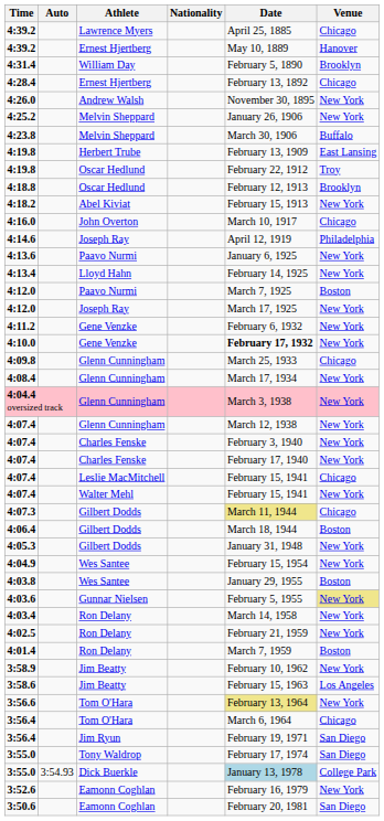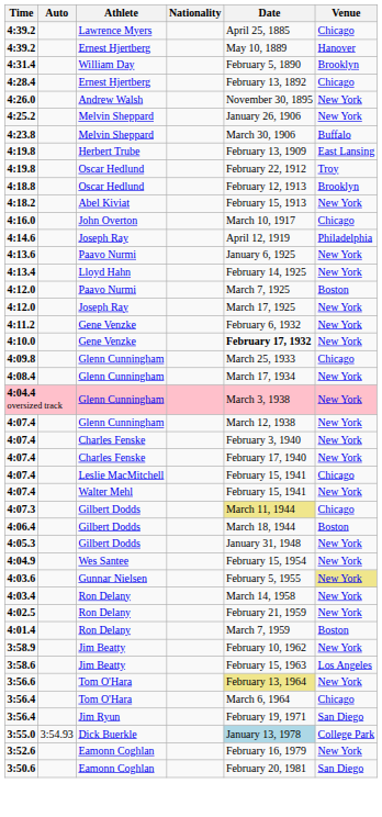 <table class="wikitable">
 <tr>
 <th>Time</th>
 <th>Auto</th>
 <th>Athlete</th>
 <th>Nationality</th>
 <th>Date</th>
 <th>Venue</th>
 </tr>
 <tr>
 <td><strong>4:39.2</strong></td>
 <td></td>
 <td><a href='#'>Lawrence Myers</a></td>
 <td></td>
 <td>April 25, 1885</td>
 <td><a href='#'>Chicago</a> </td>
 </tr>
 <tr>
 <td><strong>4:39.2</strong></td>
 <td></td>
 <td><a href='#'>Ernest Hjertberg</a></td>
 <td></td>
 <td>May 10, 1889</td>
 <td><a href='#'>Hanover</a> </td>
 </tr>
 <tr>
 <td><strong>4:31.4</strong></td>
 <td></td>
 <td><a href='#'>William Day</a></td>
 <td></td>
 <td>February 5, 1890</td>
 <td><a href='#'>Brooklyn</a> </td>
 </tr>
 <tr>
 <td><strong>4:28.4</strong></td>
 <td></td>
 <td><a href='#'>Ernest Hjertberg</a></td>
 <td></td>
 <td>February 13, 1892</td>
 <td><a href='#'>Chicago</a> </td>
 </tr>
 <tr>
 <td><strong>4:26.0</strong></td>
 <td></td>
 <td><a href='#'>Andrew Walsh</a></td>
 <td></td>
 <td>November 30, 1895</td>
 <td><a href='#'>New York</a> </td>
 </tr>
 <tr>
 <td><strong>4:25.2</strong></td>
 <td></td>
 <td><a href='#'>Melvin Sheppard</a></td>
 <td></td>
 <td>January 26, 1906</td>
 <td><a href='#'>New York</a> </td>
 </tr>
 <tr>
 <td><strong>4:23.8</strong></td>
 <td></td>
 <td><a href='#'>Melvin Sheppard</a></td>
 <td></td>
 <td>March 30, 1906</td>
 <td><a href='#'>Buffalo</a> </td>
 </tr>
 <tr>
 <td><strong>4:19.8</strong></td>
 <td></td>
 <td><a href='#'>Herbert Trube</a></td>
 <td></td>
 <td>February 13, 1909</td>
 <td><a href='#'>East Lansing</a> </td>
 </tr>
 <tr>
 <td><strong>4:19.8</strong></td>
 <td></td>
 <td><a href='#'>Oscar Hedlund</a></td>
 <td></td>
 <td>February 22, 1912</td>
 <td><a href='#'>Troy</a> </td>
 </tr>
 <tr>
 <td><strong>4:18.8</strong></td>
 <td></td>
 <td><a href='#'>Oscar Hedlund</a></td>
 <td></td>
 <td>February 12, 1913</td>
 <td><a href='#'>Brooklyn</a> </td>
 </tr>
 <tr>
 <td><strong>4:18.2</strong></td>
 <td></td>
 <td><a href='#'>Abel Kiviat</a></td>
 <td></td>
 <td>February 15, 1913</td>
 <td><a href='#'>New York</a> </td>
 </tr>
 <tr>
 <td><strong>4:16.0</strong></td>
 <td></td>
 <td><a href='#'>John Overton</a></td>
 <td></td>
 <td>March 10, 1917</td>
 <td><a href='#'>Chicago</a> </td>
 </tr>
 <tr>
 <td><strong>4:14.6</strong></td>
 <td></td>
 <td><a href='#'>Joseph Ray</a></td>
 <td></td>
 <td>April 12, 1919</td>
 <td><a href='#'>Philadelphia</a> </td>
 </tr>
 <tr>
 <td><strong>4:13.6</strong></td>
 <td></td>
 <td><a href='#'>Paavo Nurmi</a></td>
 <td></td>
 <td>January 6, 1925</td>
 <td><a href='#'>New York</a> </td>
 </tr>
 <tr>
 <td><strong>4:13.4</strong></td>
 <td></td>
 <td><a href='#'>Lloyd Hahn</a></td>
 <td></td>
 <td>February 14, 1925</td>
 <td><a href='#'>New York</a> </td>
 </tr>
 <tr>
 <td><strong>4:12.0</strong></td>
 <td></td>
 <td><a href='#'>Paavo Nurmi</a></td>
 <td></td>
 <td>March 7, 1925</td>
 <td><a href='#'>Boston</a> </td>
 </tr>
 <tr>
 <td><strong>4:12.0</strong></td>
 <td></td>
 <td><a href='#'>Joseph Ray</a></td>
 <td></td>
 <td>March 17, 1925</td>
 <td><a href='#'>New York</a> </td>
 </tr>
 <tr>
 <td><strong>4:11.2</strong></td>
 <td></td>
 <td><a href='#'>Gene Venzke</a></td>
 <td></td>
 <td>February 6, 1932</td>
 <td><a href='#'>New York</a> </td>
 </tr>
 <tr>
 <td><strong>4:10.0</strong></td>
 <td></td>
 <td><a href='#'>Gene Venzke</a></td>
 <td></td>
 <td><strong>February 17, 1932</strong></td>
 <td><a href='#'>New York</a> </td>
 </tr>
 <tr>
 <td><strong>4:09.8</strong></td>
 <td></td>
 <td><a href='#'>Glenn Cunningham</a></td>
 <td></td>
 <td>March 25, 1933</td>
 <td><a href='#'>Chicago</a> </td>
 </tr>
 <tr>
 <td><strong>4:08.4</strong></td>
 <td></td>
 <td><a href='#'>Glenn Cunningham</a></td>
 <td></td>
 <td>March 17, 1934</td>
 <td><a href='#'>New York</a> </td>
 </tr>
 <tr bgcolor=pink>
 <td colspan=2><strong>4:04.4</strong><br><small>oversized track</small></td>
 <td><a href='#'>Glenn Cunningham</a></td>
 <td></td>
 <td>March 3, 1938</td>
 <td><a href='#'>New York</a> </td>
 </tr>
 <tr>
 <td><strong>4:07.4</strong></td>
 <td></td>
 <td><a href='#'>Glenn Cunningham</a></td>
 <td></td>
 <td>March 12, 1938</td>
 <td><a href='#'>New York</a> </td>
 </tr>
 <tr>
 <td><strong>4:07.4</strong></td>
 <td></td>
 <td><a href='#'>Charles Fenske</a></td>
 <td></td>
 <td>February 3, 1940</td>
 <td><a href='#'>New York</a> </td>
 </tr>
 <tr>
 <td><strong>4:07.4</strong></td>
 <td></td>
 <td><a href='#'>Charles Fenske</a></td>
 <td></td>
 <td>February 17, 1940</td>
 <td><a href='#'>New York</a> </td>
 </tr>
 <tr>
 <td><strong>4:07.4</strong></td>
 <td></td>
 <td><a href='#'>Leslie MacMitchell</a></td>
 <td></td>
 <td>February 15, 1941</td>
 <td><a href='#'>Chicago</a> </td>
 </tr>
 <tr>
 <td><strong>4:07.4</strong></td>
 <td></td>
 <td><a href='#'>Walter Mehl</a></td>
 <td></td>
 <td>February 15, 1941</td>
 <td><a href='#'>New York</a> </td>
 </tr>
 <tr>
 <td><strong>4:07.3</strong></td>
 <td></td>
 <td><a href='#'>Gilbert Dodds</a></td>
 <td></td>
 <td style="background: khaki;">March 11, 1944</td>
 <td><a href='#'>Chicago</a> </td>
 </tr>
 <tr>
 <td><strong>4:06.4</strong></td>
 <td></td>
 <td><a href='#'>Gilbert Dodds</a></td>
 <td></td>
 <td>March 18, 1944</td>
 <td><a href='#'>Boston</a> </td>
 </tr>
 <tr>
 <td><strong>4:05.3</strong></td>
 <td></td>
 <td><a href='#'>Gilbert Dodds</a></td>
 <td></td>
 <td>January 31, 1948</td>
 <td><a href='#'>New York</a> </td>
 </tr>
 <tr>
 <td><strong>4:04.9</strong></td>
 <td></td>
 <td><a href='#'>Wes Santee</a></td>
 <td></td>
 <td>February 15, 1954</td>
 <td><a href='#'>New York</a> </td>
 </tr>
 <tr>
-<td><strong>4:03.8</strong></td>
-<td></td>
-<td><a href='#'>Wes Santee</a></td>
-<td></td>
-<td>January 29, 1955</td>
-<td><a href='#'>Boston</a> </td>
-</tr>
-<tr>
 <td><strong>4:03.6</strong></td>
 <td></td>
 <td><a href='#'>Gunnar Nielsen</a></td>
 <td></td>
 <td>February 5, 1955</td>
 <td style="background: khaki;"><a href='#'>New York</a> </td>
 </tr>
 <tr>
 <td><strong>4:03.4</strong></td>
 <td></td>
 <td><a href='#'>Ron Delany</a></td>
 <td></td>
 <td>March 14, 1958</td>
 <td><a href='#'>New York</a> </td>
 </tr>
 <tr>
 <td><strong>4:02.5</strong></td>
 <td></td>
 <td><a href='#'>Ron Delany</a></td>
 <td></td>
 <td>February 21, 1959</td>
 <td><a href='#'>New York</a> </td>
 </tr>
 <tr>
 <td><strong>4:01.4</strong></td>
 <td></td>
 <td><a href='#'>Ron Delany</a></td>
 <td></td>
 <td>March 7, 1959</td>
 <td><a href='#'>Boston</a> </td>
 </tr>
 <tr>
 <td><strong>3:58.9</strong></td>
 <td></td>
 <td><a href='#'>Jim Beatty</a></td>
 <td></td>
 <td>February 10, 1962</td>
 <td><a href='#'>New York</a> </td>
 </tr>
 <tr>
 <td><strong>3:58.6</strong></td>
 <td></td>
 <td><a href='#'>Jim Beatty</a></td>
 <td></td>
 <td>February 15, 1963</td>
 <td><a href='#'>Los Angeles</a> </td>
 </tr>
 <tr>
 <td><strong>3:56.6</strong></td>
 <td></td>
 <td><a href='#'>Tom O'Hara</a></td>
 <td></td>
 <td style="background: khaki;">February 13, 1964</td>
 <td><a href='#'>New York</a> </td>
 </tr>
 <tr>
 <td><strong>3:56.4</strong></td>
 <td></td>
 <td><a href='#'>Tom O'Hara</a></td>
 <td></td>
 <td>March 6, 1964</td>
 <td><a href='#'>Chicago</a> </td>
 </tr>
 <tr>
 <td><strong>3:56.4</strong></td>
 <td></td>
 <td><a href='#'>Jim Ryun</a></td>
 <td></td>
 <td>February 19, 1971</td>
 <td><a href='#'>San Diego</a> </td>
 </tr>
 <tr>
 <td><strong>3:55.0</strong></td>
-<td></td>
-<td><a href='#'>Tony Waldrop</a></td>
-<td></td>
-<td>February 17, 1974</td>
-<td><a href='#'>San Diego</a> </td>
-</tr>
-<tr>
-<td><strong>3:55.0</strong></td>
 <td>3:54.93</td>
 <td><a href='#'>Dick Buerkle</a></td>
 <td></td>
 <td style="background: lightblue;">January 13, 1978</td>
 <td><a href='#'>College Park</a> </td>
 </tr>
 <tr>
 <td><strong>3:52.6</strong></td>
 <td></td>
 <td><a href='#'>Eamonn Coghlan</a></td>
 <td></td>
 <td>February 16, 1979</td>
 <td><a href='#'>New York</a> </td>
 </tr>
 <tr>
 <td><strong>3:50.6</strong></td>
 <td></td>
 <td><a href='#'>Eamonn Coghlan</a></td>
 <td></td>
 <td>February 20, 1981</td>
 <td><a href='#'>San Diego</a> </td>
 </tr>
 </table>
